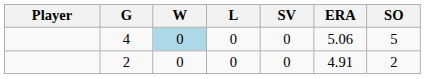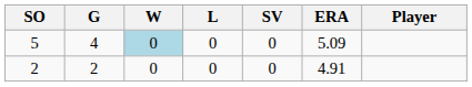 <table class="wikitable sortable">
 <tr>
-<th bgcolor="#DDDDFF" width="16%">Player</th>
+<th bgcolor="#DDDDFF" width="9%">SO</th>
 <th bgcolor="#DDDDFF" width="9%">G</th>
 <th bgcolor="#DDDDFF" width="9%">W</th>
 <th bgcolor="#DDDDFF" width="9%">L</th>
 <th bgcolor="#DDDDFF" width="9%">SV</th>
 <th bgcolor="#DDDDFF" width="9%">ERA</th>
-<th bgcolor="#DDDDFF" width="9%">SO</th>
+<th bgcolor="#DDDDFF" width="16%">Player</th>
 </tr>
 <tr align="center">
-<td></td>
+<td>5</td>
 <td>4</td>
 <td style="background: lightblue;">0</td>
 <td>0</td>
 <td>0</td>
-<td>5.06</td>
-<td>5</td>
+<td>5.09</td>
+<td></td>
 </tr>
 <tr align="center">
-<td></td>
+<td>2</td>
 <td>2</td>
 <td>0</td>
 <td>0</td>
 <td>0</td>
 <td>4.91</td>
-<td>2</td>
+<td></td>
 </tr>
 </table>
